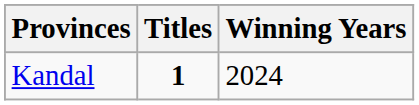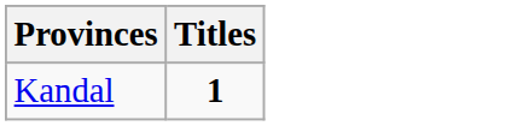 <table class="wikitable" style="font-size:95%;">
 <tr>
 <th>Provinces</th>
 <th>Titles</th>
-<th>Winning Years</th>
 </tr>
 <tr>
 <td><a href='#'>Kandal</a></td>
 <td align="center"><strong>1</strong></td>
-<td>2024</td>
 </tr>
 </table>
